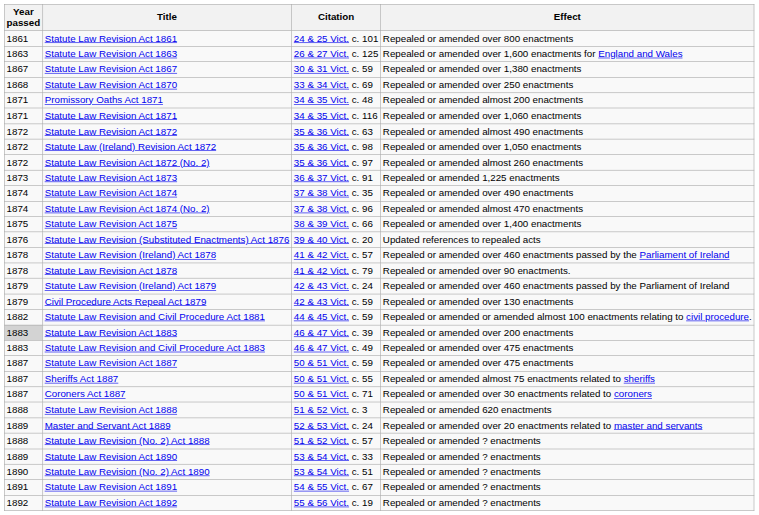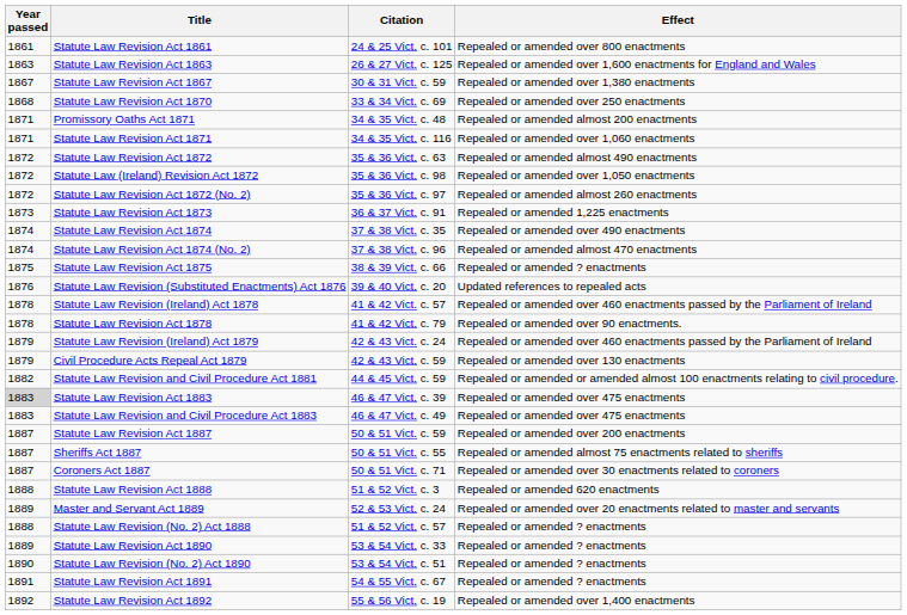 <table class="wikitable">
 <tr>
 <th>Year<br>passed</th>
 <th>Title</th>
 <th>Citation</th>
 <th>Effect</th>
 </tr>
 <tr>
 <td>1861</td>
 <td><a href='#'>Statute Law Revision Act 1861</a></td>
 <td><a href='#'>24 & 25 Vict.</a> c. 101</td>
 <td>Repealed or amended over 800 enactments</td>
 </tr>
 <tr>
 <td>1863</td>
 <td><a href='#'>Statute Law Revision Act 1863</a></td>
 <td><a href='#'>26 & 27 Vict.</a> c. 125</td>
 <td>Repealed or amended over 1,600 enactments for <a href='#'>England and Wales</a></td>
 </tr>
 <tr>
 <td>1867</td>
 <td><a href='#'>Statute Law Revision Act 1867</a></td>
 <td><a href='#'>30 & 31 Vict.</a> c. 59</td>
 <td>Repealed or amended over 1,380 enactments</td>
 </tr>
 <tr>
 <td>1868</td>
 <td><a href='#'>Statute Law Revision Act 1870</a></td>
 <td><a href='#'>33 & 34 Vict.</a> c. 69</td>
 <td>Repealed or amended over 250 enactments</td>
 </tr>
 <tr>
 <td>1871</td>
 <td><a href='#'>Promissory Oaths Act 1871</a></td>
 <td><a href='#'>34 & 35 Vict.</a> c. 48</td>
 <td>Repealed or amended almost 200 enactments</td>
 </tr>
 <tr>
 <td>1871</td>
 <td><a href='#'>Statute Law Revision Act 1871</a></td>
 <td><a href='#'>34 & 35 Vict.</a> c. 116</td>
 <td>Repealed or amended over 1,060 enactments</td>
 </tr>
 <tr>
 <td>1872</td>
 <td><a href='#'>Statute Law Revision Act 1872</a></td>
 <td><a href='#'>35 & 36 Vict.</a> c. 63</td>
 <td>Repealed or amended almost 490 enactments</td>
 </tr>
 <tr>
 <td>1872</td>
 <td><a href='#'>Statute Law (Ireland) Revision Act 1872</a></td>
 <td><a href='#'>35 & 36 Vict.</a> c. 98</td>
 <td>Repealed or amended over 1,050 enactments</td>
 </tr>
 <tr>
 <td>1872</td>
 <td><a href='#'>Statute Law Revision Act 1872 (No. 2)</a></td>
 <td><a href='#'>35 & 36 Vict.</a> c. 97</td>
 <td>Repealed or amended almost 260 enactments</td>
 </tr>
 <tr>
 <td>1873</td>
 <td><a href='#'>Statute Law Revision Act 1873</a></td>
 <td><a href='#'>36 & 37 Vict.</a> c. 91</td>
 <td>Repealed or amended 1,225 enactments</td>
 </tr>
 <tr>
 <td>1874</td>
 <td><a href='#'>Statute Law Revision Act 1874</a></td>
 <td><a href='#'>37 & 38 Vict.</a> c. 35</td>
 <td>Repealed or amended over 490 enactments</td>
 </tr>
 <tr>
 <td>1874</td>
 <td><a href='#'>Statute Law Revision Act 1874 (No. 2)</a></td>
 <td><a href='#'>37 & 38 Vict.</a> c. 96</td>
 <td>Repealed or amended almost 470 enactments</td>
 </tr>
 <tr>
 <td>1875</td>
 <td><a href='#'>Statute Law Revision Act 1875</a></td>
 <td><a href='#'>38 & 39 Vict.</a> c. 66</td>
-<td>Repealed or amended over 1,400 enactments</td>
+<td>Repealed or amended ? enactments</td>
 </tr>
 <tr>
 <td>1876</td>
 <td><a href='#'>Statute Law Revision (Substituted Enactments) Act 1876</a></td>
 <td><a href='#'>39 & 40 Vict.</a> c. 20</td>
 <td>Updated references to repealed acts</td>
 </tr>
 <tr>
 <td>1878</td>
 <td><a href='#'>Statute Law Revision (Ireland) Act 1878</a></td>
 <td><a href='#'>41 & 42 Vict.</a> c. 57</td>
 <td>Repealed or amended over 460 enactments passed by the <a href='#'>Parliament of Ireland</a></td>
 </tr>
 <tr>
 <td>1878</td>
 <td><a href='#'>Statute Law Revision Act 1878</a></td>
 <td><a href='#'>41 & 42 Vict.</a> c. 79</td>
 <td>Repealed or amended over 90 enactments.</td>
 </tr>
 <tr>
 <td>1879</td>
 <td><a href='#'>Statute Law Revision (Ireland) Act 1879</a></td>
 <td><a href='#'>42 & 43 Vict.</a> c. 24</td>
 <td>Repealed or amended over 460 enactments passed by the Parliament of Ireland</td>
 </tr>
 <tr>
 <td>1879</td>
 <td><a href='#'>Civil Procedure Acts Repeal Act 1879</a></td>
 <td><a href='#'>42 & 43 Vict.</a> c. 59</td>
 <td>Repealed or amended over 130 enactments</td>
 </tr>
 <tr>
 <td>1882</td>
 <td><a href='#'>Statute Law Revision and Civil Procedure Act 1881</a></td>
 <td><a href='#'>44 & 45 Vict.</a> c. 59</td>
 <td>Repealed or amended or amended almost 100 enactments relating to <a href='#'>civil procedure</a>.</td>
 </tr>
 <tr>
 <td style="background: lightgrey;">1883</td>
 <td><a href='#'>Statute Law Revision Act 1883</a></td>
 <td><a href='#'>46 & 47 Vict.</a> c. 39</td>
-<td>Repealed or amended over 200 enactments</td>
+<td>Repealed or amended over 475 enactments</td>
 </tr>
 <tr>
 <td>1883</td>
 <td><a href='#'>Statute Law Revision and Civil Procedure Act 1883</a></td>
 <td><a href='#'>46 & 47 Vict.</a> c. 49</td>
 <td>Repealed or amended over 475 enactments</td>
 </tr>
 <tr>
 <td>1887</td>
 <td><a href='#'>Statute Law Revision Act 1887</a></td>
 <td><a href='#'>50 & 51 Vict.</a> c. 59</td>
-<td>Repealed or amended over 475 enactments</td>
+<td>Repealed or amended over 200 enactments</td>
 </tr>
 <tr>
 <td>1887</td>
 <td><a href='#'>Sheriffs Act 1887</a></td>
 <td><a href='#'>50 & 51 Vict.</a> c. 55</td>
 <td>Repealed or amended almost 75 enactments related to <a href='#'>sheriffs</a></td>
 </tr>
 <tr>
 <td>1887</td>
 <td><a href='#'>Coroners Act 1887</a></td>
 <td><a href='#'>50 & 51 Vict.</a> c. 71</td>
 <td>Repealed or amended over 30 enactments related to <a href='#'>coroners</a></td>
 </tr>
 <tr>
 <td>1888</td>
 <td><a href='#'>Statute Law Revision Act 1888</a></td>
 <td><a href='#'>51 & 52 Vict.</a> c. 3</td>
 <td>Repealed or amended 620 enactments</td>
 </tr>
 <tr>
 <td>1889</td>
 <td><a href='#'>Master and Servant Act 1889</a></td>
 <td><a href='#'>52 & 53 Vict.</a> c. 24</td>
 <td>Repealed or amended over 20 enactments related to <a href='#'>master and servants</a></td>
 </tr>
 <tr>
 <td>1888</td>
 <td><a href='#'>Statute Law Revision (No. 2) Act 1888</a></td>
 <td><a href='#'>51 & 52 Vict.</a> c. 57</td>
 <td>Repealed or amended ? enactments</td>
 </tr>
 <tr>
 <td>1889</td>
 <td><a href='#'>Statute Law Revision Act 1890</a></td>
 <td><a href='#'>53 & 54 Vict.</a> c. 33</td>
 <td>Repealed or amended ? enactments</td>
 </tr>
 <tr>
 <td>1890</td>
 <td><a href='#'>Statute Law Revision (No. 2) Act 1890</a></td>
 <td><a href='#'>53 & 54 Vict.</a> c. 51</td>
 <td>Repealed or amended ? enactments</td>
 </tr>
 <tr>
 <td>1891</td>
 <td><a href='#'>Statute Law Revision Act 1891</a></td>
 <td><a href='#'>54 & 55 Vict.</a> c. 67</td>
 <td>Repealed or amended ? enactments</td>
 </tr>
 <tr>
 <td>1892</td>
 <td><a href='#'>Statute Law Revision Act 1892</a></td>
 <td><a href='#'>55 & 56 Vict.</a> c. 19</td>
-<td>Repealed or amended ? enactments</td>
+<td>Repealed or amended over 1,400 enactments</td>
 </tr>
 </table>
